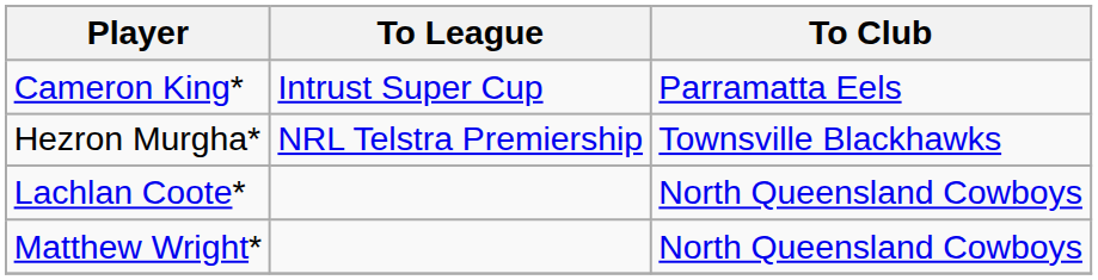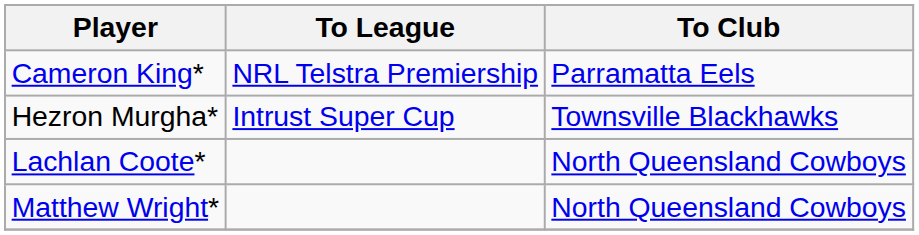 <table class="wikitable" style="font-size:90%">
 <tr bgcolor="#efefef">
 <th width=" ">Player</th>
 <th width=" ">To League</th>
 <th width=" ">To Club</th>
 </tr>
 <tr>
 <td> <a href='#'>Cameron King</a>*</td>
-<td><a href='#'>Intrust Super Cup</a></td>
+<td><a href='#'>NRL Telstra Premiership</a></td>
 <td> <a href='#'>Parramatta Eels</a></td>
 </tr>
 <tr>
 <td> Hezron Murgha*</td>
-<td><a href='#'>NRL Telstra Premiership</a></td>
+<td><a href='#'>Intrust Super Cup</a></td>
 <td> <a href='#'>Townsville Blackhawks</a></td>
 </tr>
 <tr>
 <td> <a href='#'>Lachlan Coote</a>*</td>
 <td></td>
 <td> <a href='#'>North Queensland Cowboys</a></td>
 </tr>
 <tr>
 <td> <a href='#'>Matthew Wright</a>*</td>
 <td></td>
 <td> <a href='#'>North Queensland Cowboys</a></td>
 </tr>
 <tr>
 </tr>
 </table>
